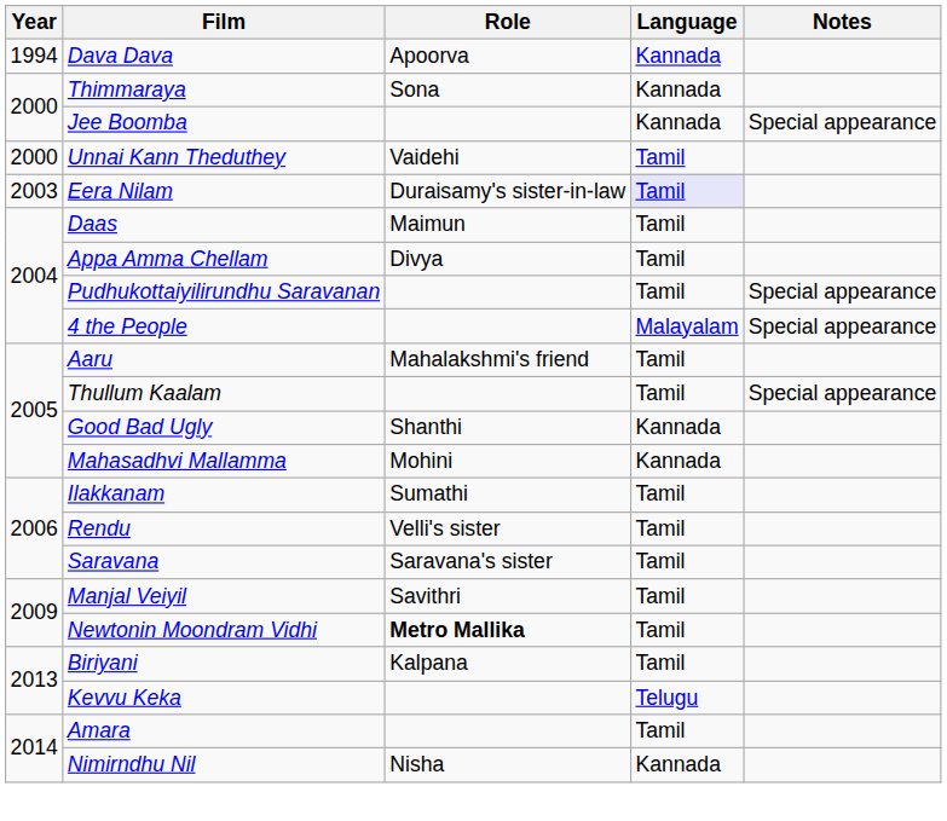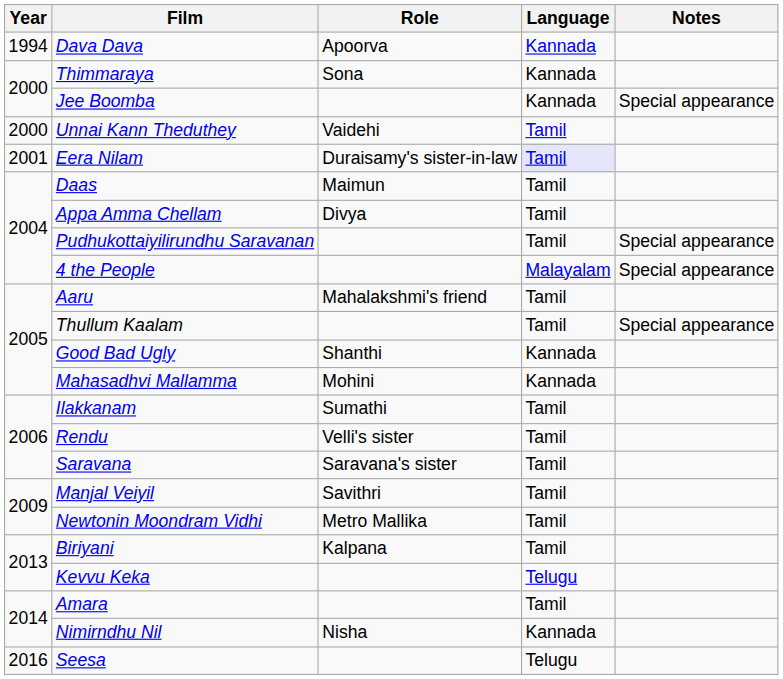 <table class="wikitable sortable">
 <tr>
 <th>Year</th>
 <th>Film</th>
 <th>Role</th>
 <th>Language</th>
 <th class="unsortable">Notes</th>
 </tr>
 <tr>
 <td>1994</td>
 <td><em><a href='#'>Dava Dava</a></em></td>
 <td>Apoorva</td>
 <td><a href='#'>Kannada</a></td>
 <td></td>
 </tr>
 <tr>
 <td rowspan="2">2000</td>
 <td><em><a href='#'>Thimmaraya</a></em></td>
 <td>Sona</td>
 <td>Kannada</td>
 <td></td>
 </tr>
 <tr>
 <td><em><a href='#'>Jee Boomba</a></em></td>
 <td></td>
 <td>Kannada</td>
 <td>Special appearance</td>
 </tr>
 <tr>
 <td rowspan="1">2000</td>
 <td><em><a href='#'>Unnai Kann Theduthey</a></em></td>
 <td>Vaidehi</td>
 <td><a href='#'>Tamil</a></td>
 <td></td>
 </tr>
 <tr>
-<td rowspan="1">2003</td>
+<td rowspan="1">2001</td>
 <td><em><a href='#'>Eera Nilam</a></em></td>
 <td>Duraisamy's sister-in-law</td>
 <td style="background: lavender;"><a href='#'>Tamil</a></td>
 <td></td>
 </tr>
 <tr>
 <td rowspan="4">2004</td>
 <td><em><a href='#'>Daas</a></em></td>
 <td>Maimun</td>
 <td>Tamil</td>
 <td></td>
 </tr>
 <tr>
 <td><em><a href='#'>Appa Amma Chellam</a></em></td>
 <td>Divya</td>
 <td>Tamil</td>
 <td></td>
 </tr>
 <tr>
 <td><em><a href='#'>Pudhukottaiyilirundhu Saravanan</a></em></td>
 <td></td>
 <td>Tamil</td>
 <td>Special appearance</td>
 </tr>
 <tr>
 <td><em><a href='#'>4 the People</a></em></td>
 <td></td>
 <td><a href='#'>Malayalam</a></td>
 <td>Special appearance</td>
 </tr>
 <tr>
 <td rowspan="4">2005</td>
 <td><em><a href='#'>Aaru</a></em></td>
 <td>Mahalakshmi's friend</td>
 <td>Tamil</td>
 <td></td>
 </tr>
 <tr>
 <td><em>Thullum Kaalam</em></td>
 <td></td>
 <td>Tamil</td>
 <td>Special appearance</td>
 </tr>
 <tr>
 <td><em><a href='#'>Good Bad Ugly</a></em></td>
 <td>Shanthi</td>
 <td>Kannada</td>
 <td></td>
 </tr>
 <tr>
 <td><em><a href='#'>Mahasadhvi Mallamma</a></em></td>
 <td>Mohini</td>
 <td>Kannada</td>
 <td></td>
 </tr>
 <tr>
 <td rowspan="3">2006</td>
 <td><em><a href='#'>Ilakkanam</a></em></td>
 <td>Sumathi</td>
 <td>Tamil</td>
 <td></td>
 </tr>
 <tr>
 <td><em><a href='#'>Rendu</a></em></td>
 <td>Velli's sister</td>
 <td>Tamil</td>
 <td></td>
 </tr>
 <tr>
 <td><em><a href='#'>Saravana</a></em></td>
 <td>Saravana's sister</td>
 <td>Tamil</td>
 <td></td>
 </tr>
 <tr>
 <td rowspan="2">2009</td>
 <td><em><a href='#'>Manjal Veiyil</a></em></td>
 <td>Savithri</td>
 <td>Tamil</td>
 <td></td>
 </tr>
 <tr>
 <td><em><a href='#'>Newtonin Moondram Vidhi</a></em></td>
-<td><strong>Metro Mallika</strong></td>
+<td>Metro Mallika</td>
 <td>Tamil</td>
 <td></td>
 </tr>
 <tr>
 <td rowspan="2">2013</td>
 <td><em><a href='#'>Biriyani</a></em></td>
 <td>Kalpana</td>
 <td>Tamil</td>
 <td></td>
 </tr>
 <tr>
 <td><em><a href='#'>Kevvu Keka</a></em></td>
 <td></td>
 <td><a href='#'>Telugu</a></td>
 <td></td>
 </tr>
 <tr>
 <td rowspan="2">2014</td>
 <td><em><a href='#'>Amara</a></em></td>
 <td></td>
 <td>Tamil</td>
 <td></td>
 </tr>
 <tr>
 <td><em><a href='#'>Nimirndhu Nil</a></em></td>
 <td>Nisha</td>
 <td>Kannada</td>
 <td></td>
 </tr>
+<tr>
+<td rowspan="1">2016</td>
+<td><em><a href='#'>Seesa</a></em></td>
+<td></td>
+<td>Telugu</td>
+<td></td>
+</tr>
 </table>
